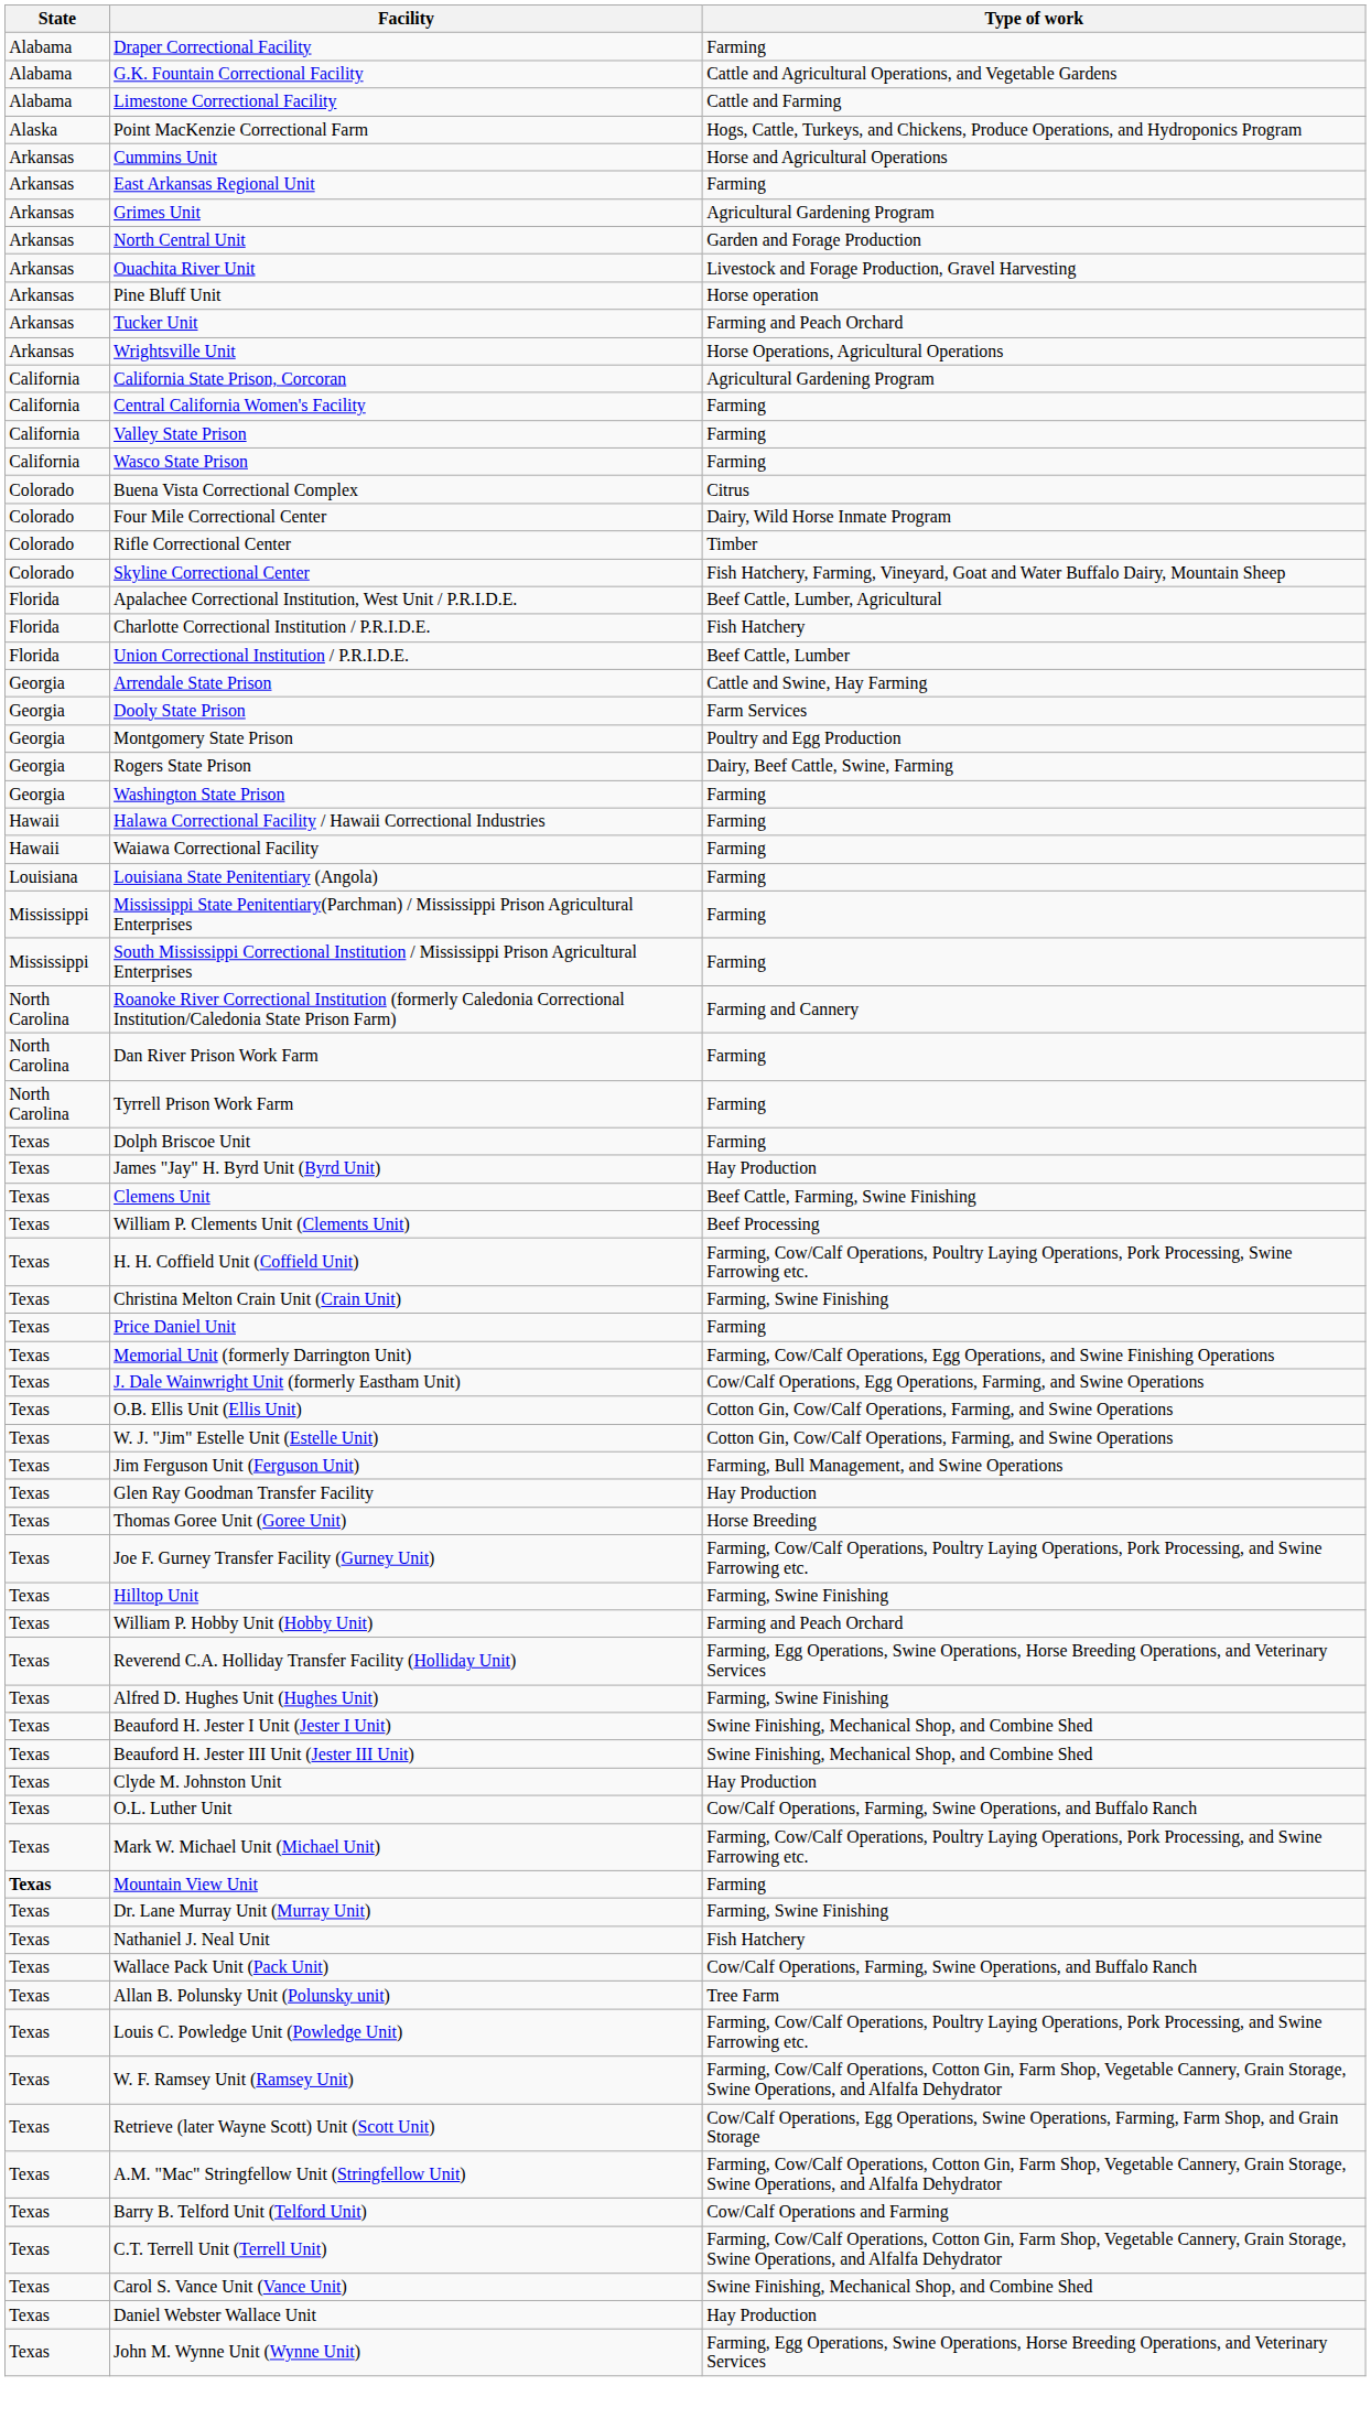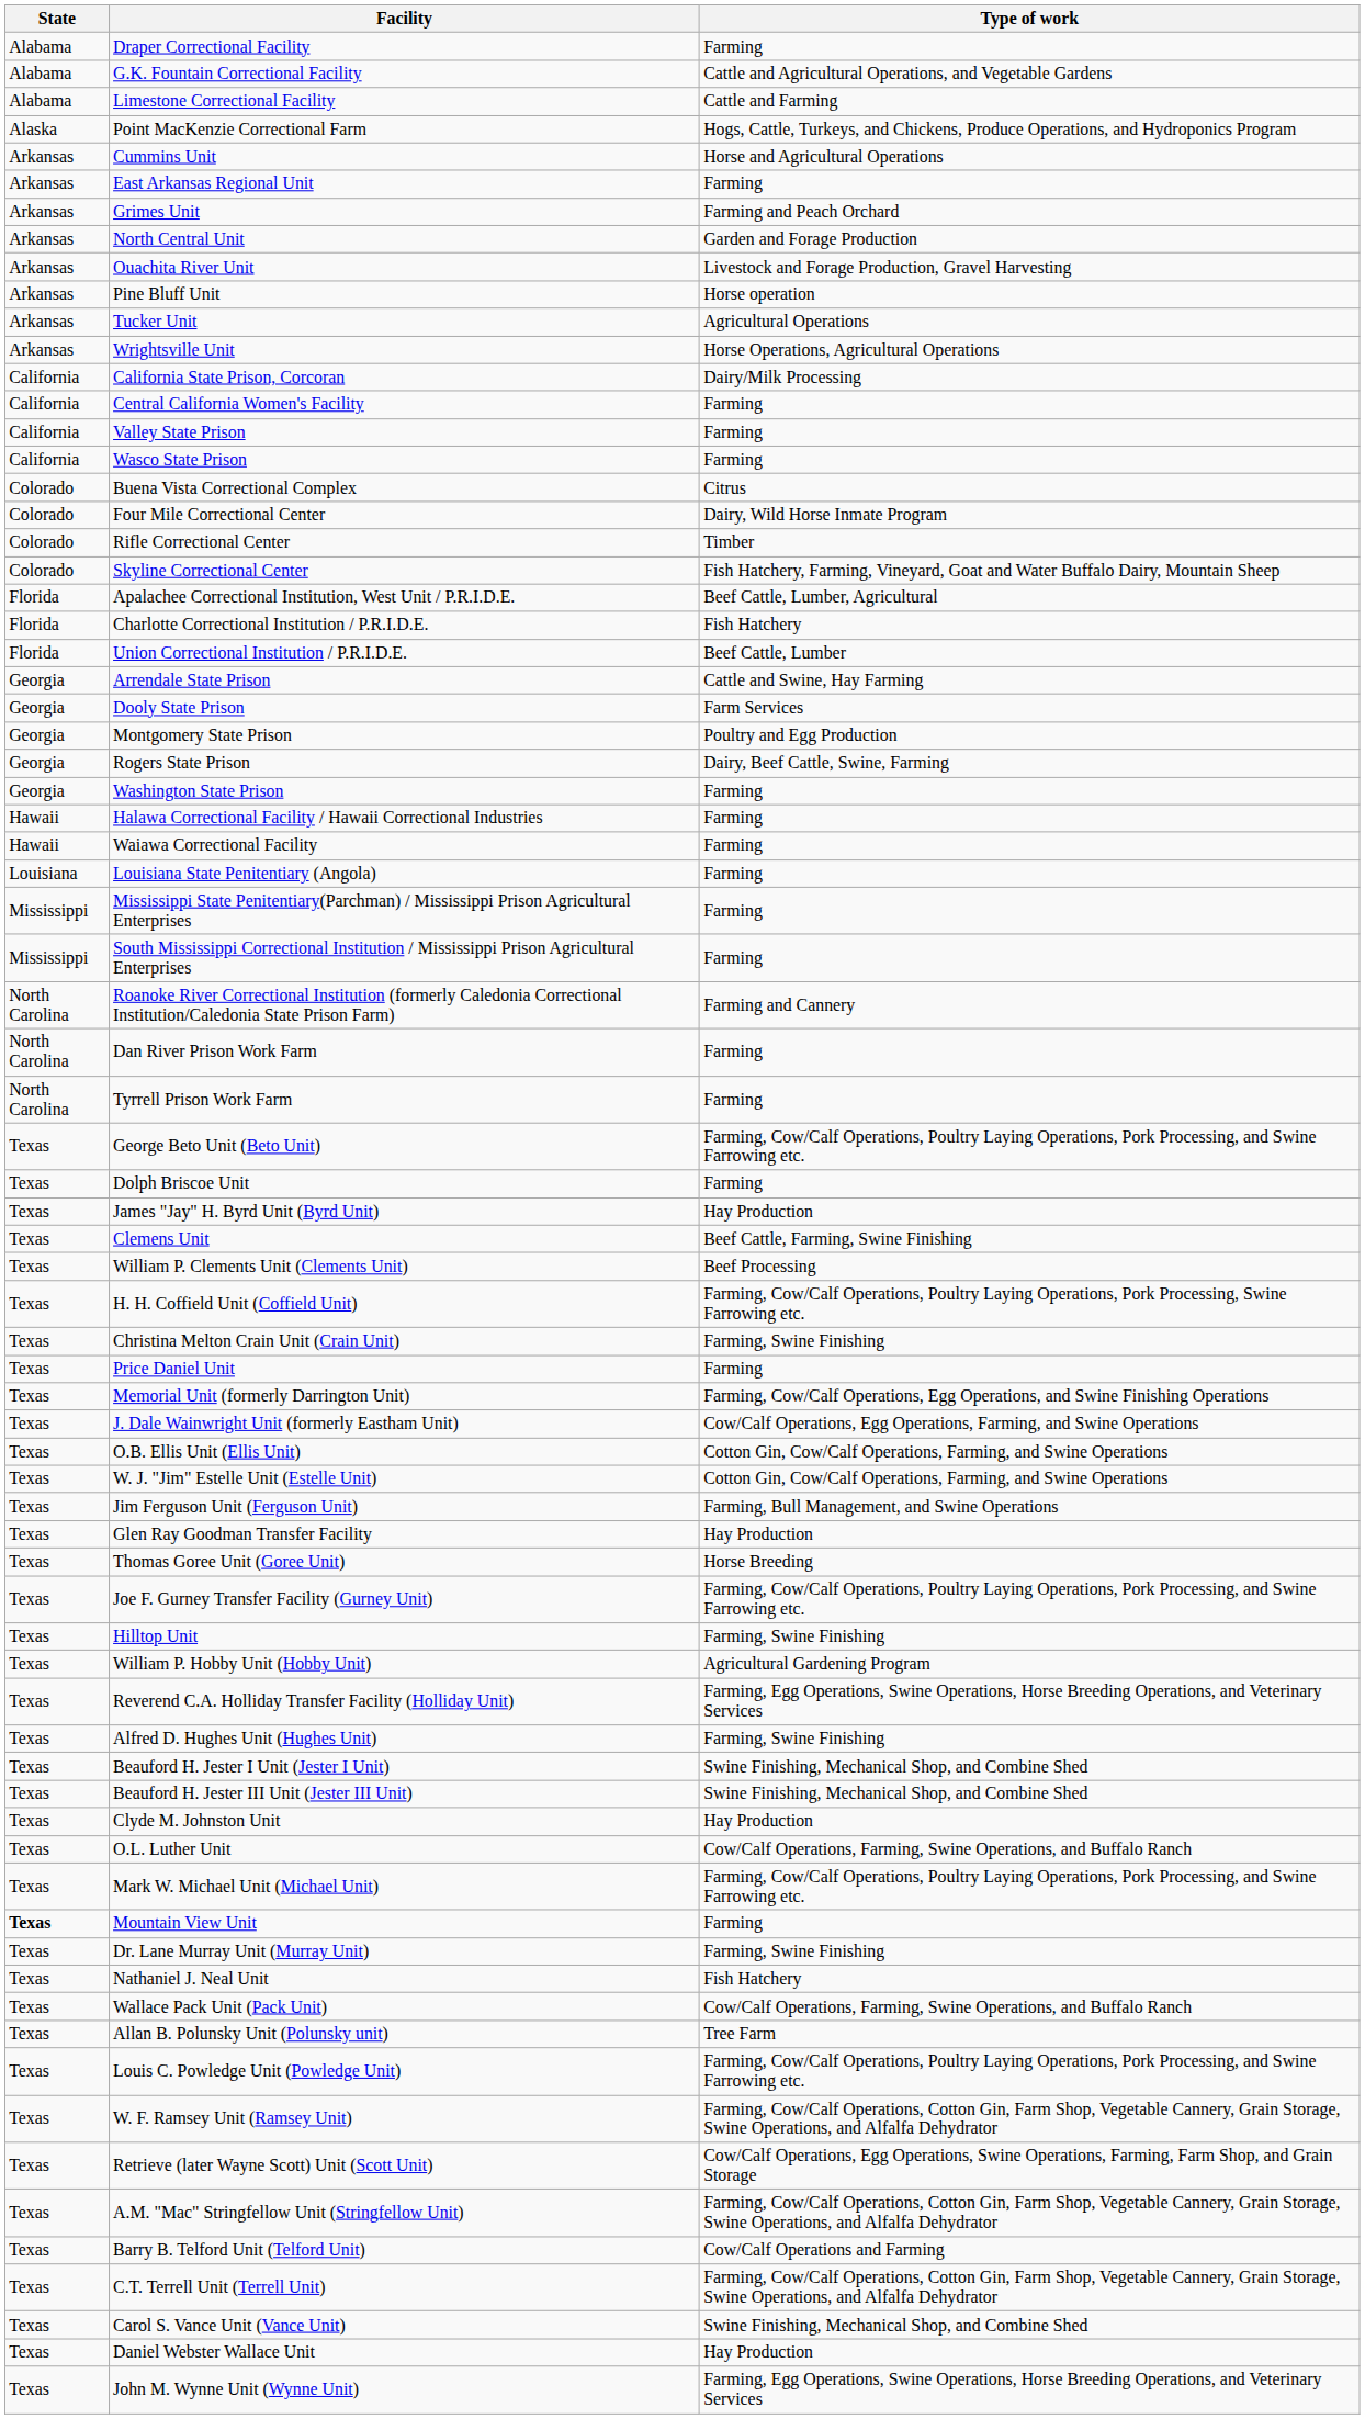 <table class="wikitable sortable">
 <tr>
 <th>State</th>
 <th>Facility</th>
 <th>Type of work</th>
 </tr>
 <tr>
 <td>Alabama</td>
 <td><a href='#'>Draper Correctional Facility</a></td>
 <td>Farming </td>
 </tr>
 <tr>
 <td>Alabama</td>
 <td><a href='#'>G.K. Fountain Correctional Facility</a></td>
 <td>Cattle and Agricultural Operations, and Vegetable Gardens </td>
 </tr>
 <tr>
 <td>Alabama</td>
 <td><a href='#'>Limestone Correctional Facility</a></td>
 <td>Cattle and Farming </td>
 </tr>
 <tr>
 <td>Alaska</td>
 <td>Point MacKenzie Correctional Farm</td>
 <td>Hogs, Cattle, Turkeys, and Chickens, Produce Operations, and Hydroponics Program </td>
 </tr>
 <tr>
 <td>Arkansas</td>
 <td><a href='#'>Cummins Unit</a></td>
 <td>Horse and Agricultural Operations </td>
 </tr>
 <tr>
 <td>Arkansas</td>
 <td><a href='#'>East Arkansas Regional Unit</a></td>
 <td>Farming </td>
 </tr>
 <tr>
 <td>Arkansas</td>
 <td><a href='#'>Grimes Unit</a></td>
-<td>Agricultural Gardening Program </td>
+<td>Farming and Peach Orchard </td>
 </tr>
 <tr>
 <td>Arkansas</td>
 <td><a href='#'>North Central Unit</a></td>
 <td>Garden and Forage Production </td>
 </tr>
 <tr>
 <td>Arkansas</td>
 <td><a href='#'>Ouachita River Unit</a></td>
 <td>Livestock and Forage Production, Gravel Harvesting </td>
 </tr>
 <tr>
 <td>Arkansas</td>
 <td>Pine Bluff Unit</td>
 <td>Horse operation </td>
 </tr>
 <tr>
 <td>Arkansas</td>
 <td><a href='#'>Tucker Unit</a></td>
-<td>Farming and Peach Orchard </td>
+<td>Agricultural Operations </td>
 </tr>
 <tr>
 <td>Arkansas</td>
 <td><a href='#'>Wrightsville Unit</a></td>
 <td>Horse Operations, Agricultural Operations </td>
 </tr>
 <tr>
 <td>California</td>
 <td><a href='#'>California State Prison, Corcoran</a></td>
-<td>Agricultural Gardening Program </td>
+<td>Dairy/Milk Processing </td>
 </tr>
 <tr>
 <td>California</td>
 <td><a href='#'>Central California Women's Facility</a></td>
 <td>Farming </td>
 </tr>
 <tr>
 <td>California</td>
 <td><a href='#'>Valley State Prison</a></td>
 <td>Farming </td>
 </tr>
 <tr>
 <td>California</td>
 <td><a href='#'>Wasco State Prison</a></td>
 <td>Farming </td>
 </tr>
 <tr>
 <td>Colorado</td>
 <td>Buena Vista Correctional Complex</td>
 <td>Citrus </td>
 </tr>
 <tr>
 <td>Colorado</td>
 <td>Four Mile Correctional Center</td>
 <td>Dairy, Wild Horse Inmate Program </td>
 </tr>
 <tr>
 <td>Colorado</td>
 <td>Rifle Correctional Center</td>
 <td>Timber </td>
 </tr>
 <tr>
 <td>Colorado</td>
 <td><a href='#'>Skyline Correctional Center</a></td>
 <td>Fish Hatchery, Farming, Vineyard, Goat and Water Buffalo Dairy, Mountain Sheep </td>
 </tr>
 <tr>
 <td>Florida</td>
 <td>Apalachee Correctional Institution, West Unit / P.R.I.D.E.</td>
 <td>Beef Cattle, Lumber, Agricultural </td>
 </tr>
 <tr>
 <td>Florida</td>
 <td>Charlotte Correctional Institution / P.R.I.D.E.</td>
 <td>Fish Hatchery </td>
 </tr>
 <tr>
 <td>Florida</td>
 <td><a href='#'>Union Correctional Institution</a> / P.R.I.D.E.</td>
 <td>Beef Cattle, Lumber </td>
 </tr>
 <tr>
 <td>Georgia</td>
 <td><a href='#'>Arrendale State Prison</a></td>
 <td>Cattle and Swine, Hay Farming </td>
 </tr>
 <tr>
 <td>Georgia</td>
 <td><a href='#'>Dooly State Prison</a></td>
 <td>Farm Services </td>
 </tr>
 <tr>
 <td>Georgia</td>
 <td>Montgomery State Prison</td>
 <td>Poultry and Egg Production </td>
 </tr>
 <tr>
 <td>Georgia</td>
 <td>Rogers State Prison</td>
 <td>Dairy, Beef Cattle, Swine, Farming </td>
 </tr>
 <tr>
 <td>Georgia</td>
 <td><a href='#'>Washington State Prison</a></td>
 <td>Farming </td>
 </tr>
 <tr>
 <td>Hawaii</td>
 <td><a href='#'>Halawa Correctional Facility</a> / Hawaii Correctional Industries</td>
 <td>Farming </td>
 </tr>
 <tr>
 <td>Hawaii</td>
 <td>Waiawa Correctional Facility</td>
 <td>Farming </td>
 </tr>
 <tr>
 <td>Louisiana</td>
 <td><a href='#'>Louisiana State Penitentiary</a> (Angola)</td>
 <td>Farming</td>
 </tr>
 <tr>
 <td>Mississippi</td>
 <td><a href='#'>Mississippi State Penitentiary</a>(Parchman) / Mississippi Prison Agricultural Enterprises</td>
 <td>Farming</td>
 </tr>
 <tr>
 <td>Mississippi</td>
 <td><a href='#'>South Mississippi Correctional Institution</a> / Mississippi Prison Agricultural Enterprises</td>
 <td>Farming</td>
 </tr>
 <tr>
 <td>North Carolina</td>
 <td><a href='#'>Roanoke River Correctional Institution</a> (formerly Caledonia Correctional Institution/Caledonia State Prison Farm)</td>
 <td>Farming and Cannery </td>
 </tr>
 <tr>
 <td>North Carolina</td>
 <td>Dan River Prison Work Farm</td>
 <td>Farming </td>
 </tr>
 <tr>
 <td>North Carolina</td>
 <td>Tyrrell Prison Work Farm</td>
 <td>Farming </td>
 </tr>
 <tr>
 <td>Texas</td>
+<td>George Beto Unit (<a href='#'>Beto Unit</a>)</td>
+<td>Farming, Cow/Calf Operations, Poultry Laying Operations, Pork Processing, and Swine Farrowing etc.</td>
+</tr>
+<tr>
+<td>Texas</td>
 <td>Dolph Briscoe Unit</td>
 <td>Farming </td>
 </tr>
 <tr>
 <td>Texas</td>
 <td>James "Jay" H. Byrd Unit (<a href='#'>Byrd Unit</a>)</td>
 <td>Hay Production </td>
 </tr>
 <tr>
 <td>Texas</td>
 <td><a href='#'>Clemens Unit</a></td>
 <td>Beef Cattle, Farming, Swine Finishing </td>
 </tr>
 <tr>
 <td>Texas</td>
 <td>William P. Clements Unit (<a href='#'>Clements Unit</a>)</td>
 <td>Beef Processing </td>
 </tr>
 <tr>
 <td>Texas</td>
 <td>H. H. Coffield Unit (<a href='#'>Coffield Unit</a>)</td>
 <td>Farming, Cow/Calf Operations, Poultry Laying Operations, Pork Processing, Swine Farrowing etc.</td>
 </tr>
 <tr>
 <td>Texas</td>
 <td>Christina Melton Crain Unit (<a href='#'>Crain Unit</a>)</td>
 <td>Farming, Swine Finishing</td>
 </tr>
 <tr>
 <td>Texas</td>
 <td><a href='#'>Price Daniel Unit</a></td>
 <td>Farming </td>
 </tr>
 <tr>
 <td>Texas</td>
 <td><a href='#'>Memorial Unit</a> (formerly Darrington Unit)</td>
 <td>Farming, Cow/Calf Operations, Egg Operations, and Swine Finishing Operations </td>
 </tr>
 <tr>
 <td>Texas</td>
 <td><a href='#'>J. Dale Wainwright Unit</a> (formerly Eastham Unit)</td>
 <td>Cow/Calf Operations, Egg Operations, Farming, and Swine Operations </td>
 </tr>
 <tr>
 <td>Texas</td>
 <td>O.B. Ellis Unit (<a href='#'>Ellis Unit</a>)</td>
 <td>Cotton Gin, Cow/Calf Operations, Farming, and Swine Operations </td>
 </tr>
 <tr>
 <td>Texas</td>
 <td>W. J. "Jim" Estelle Unit (<a href='#'>Estelle Unit</a>)</td>
 <td>Cotton Gin, Cow/Calf Operations, Farming, and Swine Operations </td>
 </tr>
 <tr>
 <td>Texas</td>
 <td>Jim Ferguson Unit (<a href='#'>Ferguson Unit</a>)</td>
 <td>Farming, Bull Management, and Swine Operations </td>
 </tr>
 <tr>
 <td>Texas</td>
 <td>Glen Ray Goodman Transfer Facility</td>
 <td>Hay Production </td>
 </tr>
 <tr>
 <td>Texas</td>
 <td>Thomas Goree Unit (<a href='#'>Goree Unit</a>)</td>
 <td>Horse Breeding </td>
 </tr>
 <tr>
 <td>Texas</td>
 <td>Joe F. Gurney Transfer Facility (<a href='#'>Gurney Unit</a>)</td>
 <td>Farming, Cow/Calf Operations, Poultry Laying Operations, Pork Processing, and Swine Farrowing etc.</td>
 </tr>
 <tr>
 <td>Texas</td>
 <td><a href='#'>Hilltop Unit</a></td>
 <td>Farming, Swine Finishing </td>
 </tr>
 <tr>
 <td>Texas</td>
 <td>William P. Hobby Unit (<a href='#'>Hobby Unit</a>)</td>
-<td>Farming and Peach Orchard </td>
+<td>Agricultural Gardening Program </td>
 </tr>
 <tr>
 <td>Texas</td>
 <td>Reverend C.A. Holliday Transfer Facility (<a href='#'>Holliday Unit</a>)</td>
 <td>Farming, Egg Operations, Swine Operations, Horse Breeding Operations, and Veterinary Services </td>
 </tr>
 <tr>
 <td>Texas</td>
 <td>Alfred D. Hughes Unit (<a href='#'>Hughes Unit</a>)</td>
 <td>Farming, Swine Finishing </td>
 </tr>
 <tr>
 <td>Texas</td>
 <td>Beauford H. Jester I Unit (<a href='#'>Jester I Unit</a>)</td>
 <td>Swine Finishing, Mechanical Shop, and Combine Shed </td>
 </tr>
 <tr>
 <td>Texas</td>
 <td>Beauford H. Jester III Unit (<a href='#'>Jester III Unit</a>)</td>
 <td>Swine Finishing, Mechanical Shop, and Combine Shed </td>
 </tr>
 <tr>
 <td>Texas</td>
 <td>Clyde M. Johnston Unit</td>
 <td>Hay Production </td>
 </tr>
 <tr>
 <td>Texas</td>
 <td>O.L. Luther Unit</td>
 <td>Cow/Calf Operations, Farming, Swine Operations, and Buffalo Ranch </td>
 </tr>
 <tr>
 <td>Texas</td>
 <td>Mark W. Michael Unit (<a href='#'>Michael Unit</a>)</td>
 <td>Farming, Cow/Calf Operations, Poultry Laying Operations, Pork Processing, and Swine Farrowing etc.</td>
 </tr>
 <tr>
 <td><strong>Texas</strong></td>
 <td><a href='#'>Mountain View Unit</a></td>
 <td>Farming</td>
 </tr>
 <tr>
 <td>Texas</td>
 <td>Dr. Lane Murray Unit (<a href='#'>Murray Unit</a>)</td>
 <td>Farming, Swine Finishing </td>
 </tr>
 <tr>
 <td>Texas</td>
 <td>Nathaniel J. Neal Unit</td>
 <td>Fish Hatchery </td>
 </tr>
 <tr>
 <td>Texas</td>
 <td>Wallace Pack Unit (<a href='#'>Pack Unit</a>)</td>
 <td>Cow/Calf Operations, Farming, Swine Operations, and Buffalo Ranch </td>
 </tr>
 <tr>
 <td>Texas</td>
 <td>Allan B. Polunsky Unit (<a href='#'>Polunsky unit</a>)</td>
 <td>Tree Farm </td>
 </tr>
 <tr>
 <td>Texas</td>
 <td>Louis C. Powledge Unit (<a href='#'>Powledge Unit</a>)</td>
 <td>Farming, Cow/Calf Operations, Poultry Laying Operations, Pork Processing, and Swine Farrowing etc.</td>
 </tr>
 <tr>
 <td>Texas</td>
 <td>W. F. Ramsey Unit (<a href='#'>Ramsey Unit</a>)</td>
 <td>Farming, Cow/Calf Operations, Cotton Gin, Farm Shop, Vegetable Cannery, Grain Storage, Swine Operations, and Alfalfa Dehydrator </td>
 </tr>
 <tr>
 <td>Texas</td>
 <td>Retrieve (later Wayne Scott) Unit (<a href='#'>Scott Unit</a>)</td>
 <td>Cow/Calf Operations, Egg Operations, Swine Operations, Farming, Farm Shop, and Grain Storage </td>
 </tr>
 <tr>
 <td>Texas</td>
 <td>A.M. "Mac" Stringfellow Unit (<a href='#'>Stringfellow Unit</a>)</td>
 <td>Farming, Cow/Calf Operations, Cotton Gin, Farm Shop, Vegetable Cannery, Grain Storage, Swine Operations, and Alfalfa Dehydrator </td>
 </tr>
 <tr>
 <td>Texas</td>
 <td>Barry B. Telford Unit (<a href='#'>Telford Unit</a>)</td>
 <td>Cow/Calf Operations and Farming </td>
 </tr>
 <tr>
 <td>Texas</td>
 <td>C.T. Terrell Unit (<a href='#'>Terrell Unit</a>)</td>
 <td>Farming, Cow/Calf Operations, Cotton Gin, Farm Shop, Vegetable Cannery, Grain Storage, Swine Operations, and Alfalfa Dehydrator </td>
 </tr>
 <tr>
 <td>Texas</td>
 <td>Carol S. Vance Unit (<a href='#'>Vance Unit</a>)</td>
 <td>Swine Finishing, Mechanical Shop, and Combine Shed </td>
 </tr>
 <tr>
 <td>Texas</td>
 <td>Daniel Webster Wallace Unit</td>
 <td>Hay Production </td>
 </tr>
 <tr>
 <td>Texas</td>
 <td>John M. Wynne Unit (<a href='#'>Wynne Unit</a>)</td>
 <td>Farming, Egg Operations, Swine Operations, Horse Breeding Operations, and Veterinary Services </td>
 </tr>
 </table>
